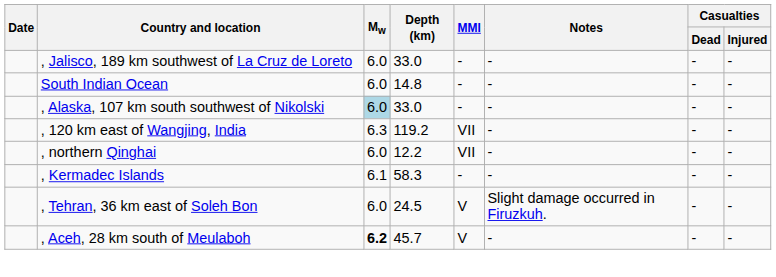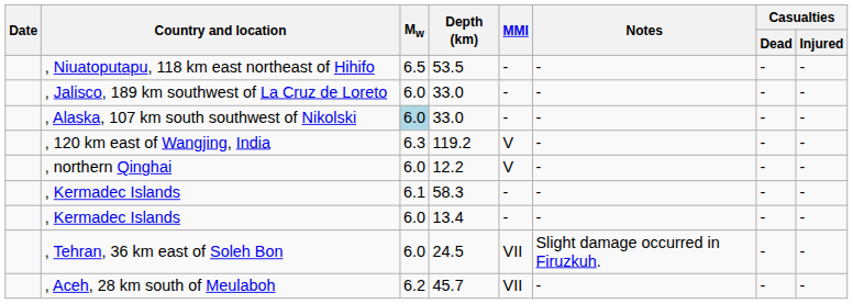 <table class="wikitable sortable" style="border:1px black; margin-left:1em;">
 <tr>
 <th rowspan="2"><small>Date</small></th>
 <th rowspan="2" style="width: 355px"><small>Country and location</small></th>
 <th rowspan="2"><small>M<sub>w</sub></small></th>
 <th rowspan="2"><small>Depth (km)</small></th>
 <th rowspan="2"><small><a href='#'>MMI</a></small></th>
 <th rowspan="2" class="unsortable"><small>Notes</small></th>
 <th colspan="2"><small>Casualties</small></th>
 </tr>
 <tr>
 <th><small>Dead</small></th>
 <th><small>Injured</small></th>
 </tr>
 <tr>
 <td></td>
-<td>, <a href='#'>Jalisco</a>, 189 km southwest of <a href='#'>La Cruz de Loreto</a></td>
-<td>6.0</td>
-<td>33.0</td>
+<td>, <a href='#'>Niuatoputapu</a>, 118 km east northeast of <a href='#'>Hihifo</a></td>
+<td>6.5</td>
+<td>53.5</td>
 <td>-</td>
 <td>-</td>
 <td>-</td>
 <td>-</td>
 </tr>
 <tr>
 <td></td>
-<td><a href='#'>South Indian Ocean</a></td>
+<td>, <a href='#'>Jalisco</a>, 189 km southwest of <a href='#'>La Cruz de Loreto</a></td>
 <td>6.0</td>
-<td>14.8</td>
+<td>33.0</td>
 <td>-</td>
 <td>-</td>
 <td>-</td>
 <td>-</td>
 </tr>
 <tr>
 <td></td>
 <td>, <a href='#'>Alaska</a>, 107 km south southwest of <a href='#'>Nikolski</a></td>
 <td style="background: lightblue;">6.0</td>
 <td>33.0</td>
 <td>-</td>
 <td>-</td>
 <td>-</td>
 <td>-</td>
 </tr>
 <tr>
 <td></td>
 <td>, 120 km east of <a href='#'>Wangjing</a>, <a href='#'>India</a></td>
 <td>6.3</td>
 <td>119.2</td>
-<td>VII</td>
+<td>V</td>
 <td>-</td>
 <td>-</td>
 <td>-</td>
 </tr>
 <tr>
 <td></td>
 <td>, northern <a href='#'>Qinghai</a></td>
 <td>6.0</td>
 <td>12.2</td>
-<td>VII</td>
+<td>V</td>
 <td>-</td>
 <td>-</td>
 <td>-</td>
 </tr>
 <tr>
 <td></td>
 <td>, <a href='#'>Kermadec Islands</a></td>
 <td>6.1</td>
 <td>58.3</td>
 <td>-</td>
 <td>-</td>
 <td>-</td>
 <td>-</td>
 </tr>
 <tr>
 <td></td>
+<td>, <a href='#'>Kermadec Islands</a></td>
+<td>6.0</td>
+<td>13.4</td>
+<td>-</td>
+<td>-</td>
+<td>-</td>
+<td>-</td>
+</tr>
+<tr>
+<td></td>
 <td>, <a href='#'>Tehran</a>, 36 km east of <a href='#'>Soleh Bon</a></td>
 <td>6.0</td>
 <td>24.5</td>
-<td>V</td>
+<td>VII</td>
 <td>Slight damage occurred in <a href='#'>Firuzkuh</a>.</td>
 <td>-</td>
 <td>-</td>
 </tr>
 <tr>
 <td></td>
 <td>, <a href='#'>Aceh</a>, 28 km south of <a href='#'>Meulaboh</a></td>
-<td><strong>6.2</strong></td>
+<td>6.2</td>
 <td>45.7</td>
-<td>V</td>
+<td>VII</td>
 <td>-</td>
 <td>-</td>
 <td>-</td>
 </tr>
 <tr>
 </tr>
 </table>
